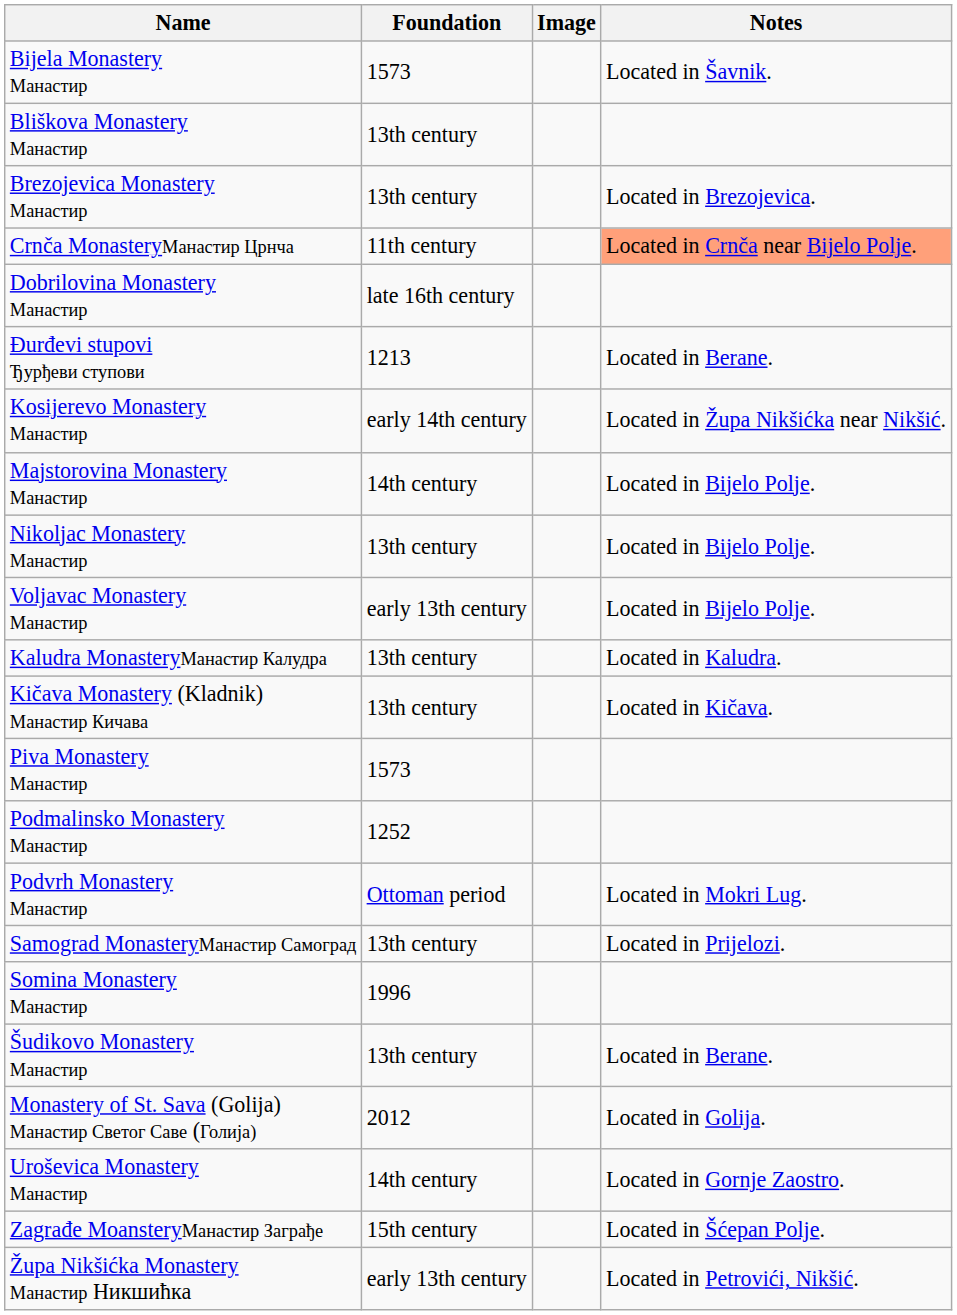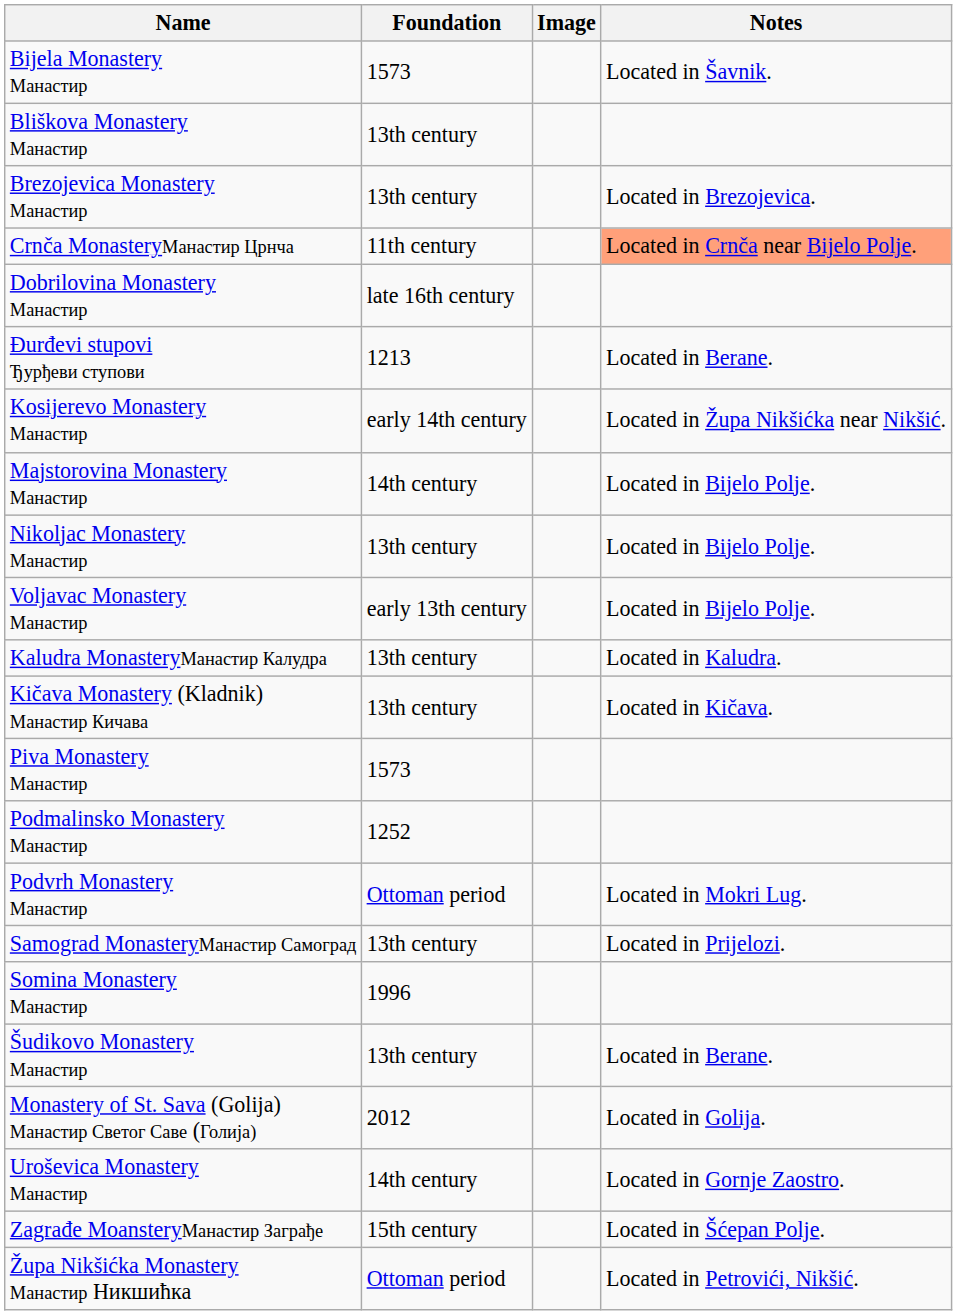 <table class="wikitable" style="font-size:95%;">
 <tr>
 <th>Name</th>
 <th>Foundation</th>
 <th>Image</th>
 <th>Notes</th>
 </tr>
 <tr>
 <td><a href='#'>Bijela Monastery</a><br><small>Манастир</small> </td>
 <td>1573</td>
 <td></td>
 <td>Located in <a href='#'>Šavnik</a>.</td>
 </tr>
 <tr>
 <td><a href='#'>Bliškova Monastery</a><br><small>Манастир</small> </td>
 <td>13th century</td>
 <td></td>
 <td></td>
 </tr>
 <tr>
 <td><a href='#'>Brezojevica Monastery</a><br><small>Манастир</small> </td>
 <td>13th century</td>
 <td></td>
 <td>Located in <a href='#'>Brezojevica</a>.</td>
 </tr>
 <tr>
 <td><a href='#'>Crnča Monastery</a><small>Манастир Црнча</small></td>
 <td>11th century</td>
 <td></td>
 <td style="background: lightsalmon;">Located in <a href='#'>Crnča</a> near <a href='#'>Bijelo Polje</a>.</td>
 </tr>
 <tr>
 <td><a href='#'>Dobrilovina Monastery</a><br><small>Манастир</small> </td>
 <td>late 16th century</td>
 <td></td>
 <td></td>
 </tr>
 <tr>
 <td><a href='#'>Đurđevi stupovi</a><br><small>Ђурђеви ступови</small></td>
 <td>1213</td>
 <td></td>
 <td>Located in <a href='#'>Berane</a>.</td>
 </tr>
 <tr>
 <td><a href='#'>Kosijerevo Monastery</a><br><small>Манастир</small> </td>
 <td>early 14th century</td>
 <td></td>
 <td>Located in <a href='#'>Župa Nikšićka</a> near <a href='#'>Nikšić</a>.</td>
 </tr>
 <tr>
 <td><a href='#'>Majstorovina Monastery</a><br><small>Манастир</small> </td>
 <td>14th century</td>
 <td></td>
 <td>Located in <a href='#'>Bijelo Polje</a>.</td>
 </tr>
 <tr>
 <td><a href='#'>Nikoljac Monastery</a><br><small>Манастир</small> </td>
 <td>13th century</td>
 <td></td>
 <td>Located in <a href='#'>Bijelo Polje</a>.</td>
 </tr>
 <tr>
 <td><a href='#'>Voljavac Monastery</a><br><small>Манастир</small> </td>
 <td>early 13th century</td>
 <td></td>
 <td>Located in <a href='#'>Bijelo Polje</a>.</td>
 </tr>
 <tr>
 <td><a href='#'>Kaludra Monastery</a><small>Манастир Калудра</small></td>
 <td>13th century</td>
 <td></td>
 <td>Located in <a href='#'>Kaludra</a>.</td>
 </tr>
 <tr>
 <td><a href='#'>Kičava Monastery</a> (Kladnik)<br><small>Манастир Кичава</small></td>
 <td>13th century</td>
 <td></td>
 <td>Located in <a href='#'>Kičava</a>.</td>
 </tr>
 <tr>
 <td><a href='#'>Piva Monastery</a><br><small>Манастир</small> </td>
 <td>1573</td>
 <td></td>
 <td></td>
 </tr>
 <tr>
 <td><a href='#'>Podmalinsko Monastery</a><br><small>Манастир</small> </td>
 <td>1252</td>
 <td></td>
 <td></td>
 </tr>
 <tr>
 <td><a href='#'>Podvrh Monastery</a><br><small>Манастир</small> </td>
 <td><a href='#'>Ottoman</a> period</td>
 <td></td>
 <td>Located in <a href='#'>Mokri Lug</a>.</td>
 </tr>
 <tr>
 <td><a href='#'>Samograd Monastery</a><small>Манастир Самоград</small></td>
 <td>13th century</td>
 <td></td>
 <td>Located in <a href='#'>Prijelozi</a>.</td>
 </tr>
 <tr>
 <td><a href='#'>Somina Monastery</a><br><small>Манастир</small> </td>
 <td>1996</td>
 <td></td>
 <td></td>
 </tr>
 <tr>
 <td><a href='#'>Šudikovo Monastery</a><br><small>Манастир</small> </td>
 <td>13th century</td>
 <td></td>
 <td>Located in <a href='#'>Berane</a>.</td>
 </tr>
 <tr>
 <td><a href='#'>Monastery of St. Sava</a> (Golija)<br><small>Манастир Светог Саве</small> (<small>Голија)</small></td>
 <td>2012</td>
 <td></td>
 <td>Located in <a href='#'>Golija</a>.</td>
 </tr>
 <tr>
 <td><a href='#'>Uroševica Monastery</a><br><small>Манастир</small> </td>
 <td>14th century</td>
 <td></td>
 <td>Located in <a href='#'>Gornje Zaostro</a>.</td>
 </tr>
 <tr>
 <td><a href='#'>Zagrađe Moanstery</a><small>Манастир Заграђе</small></td>
 <td>15th century</td>
 <td></td>
 <td>Located in <a href='#'>Šćepan Polje</a>.</td>
 </tr>
 <tr>
 <td><a href='#'>Župa Nikšićka Monastery</a><br><small>Манастир</small>  Никшићка</td>
-<td>early 13th century</td>
+<td><a href='#'>Ottoman</a> period</td>
 <td></td>
 <td>Located in <a href='#'>Petrovići, Nikšić</a>.</td>
 </tr>
 </table>
